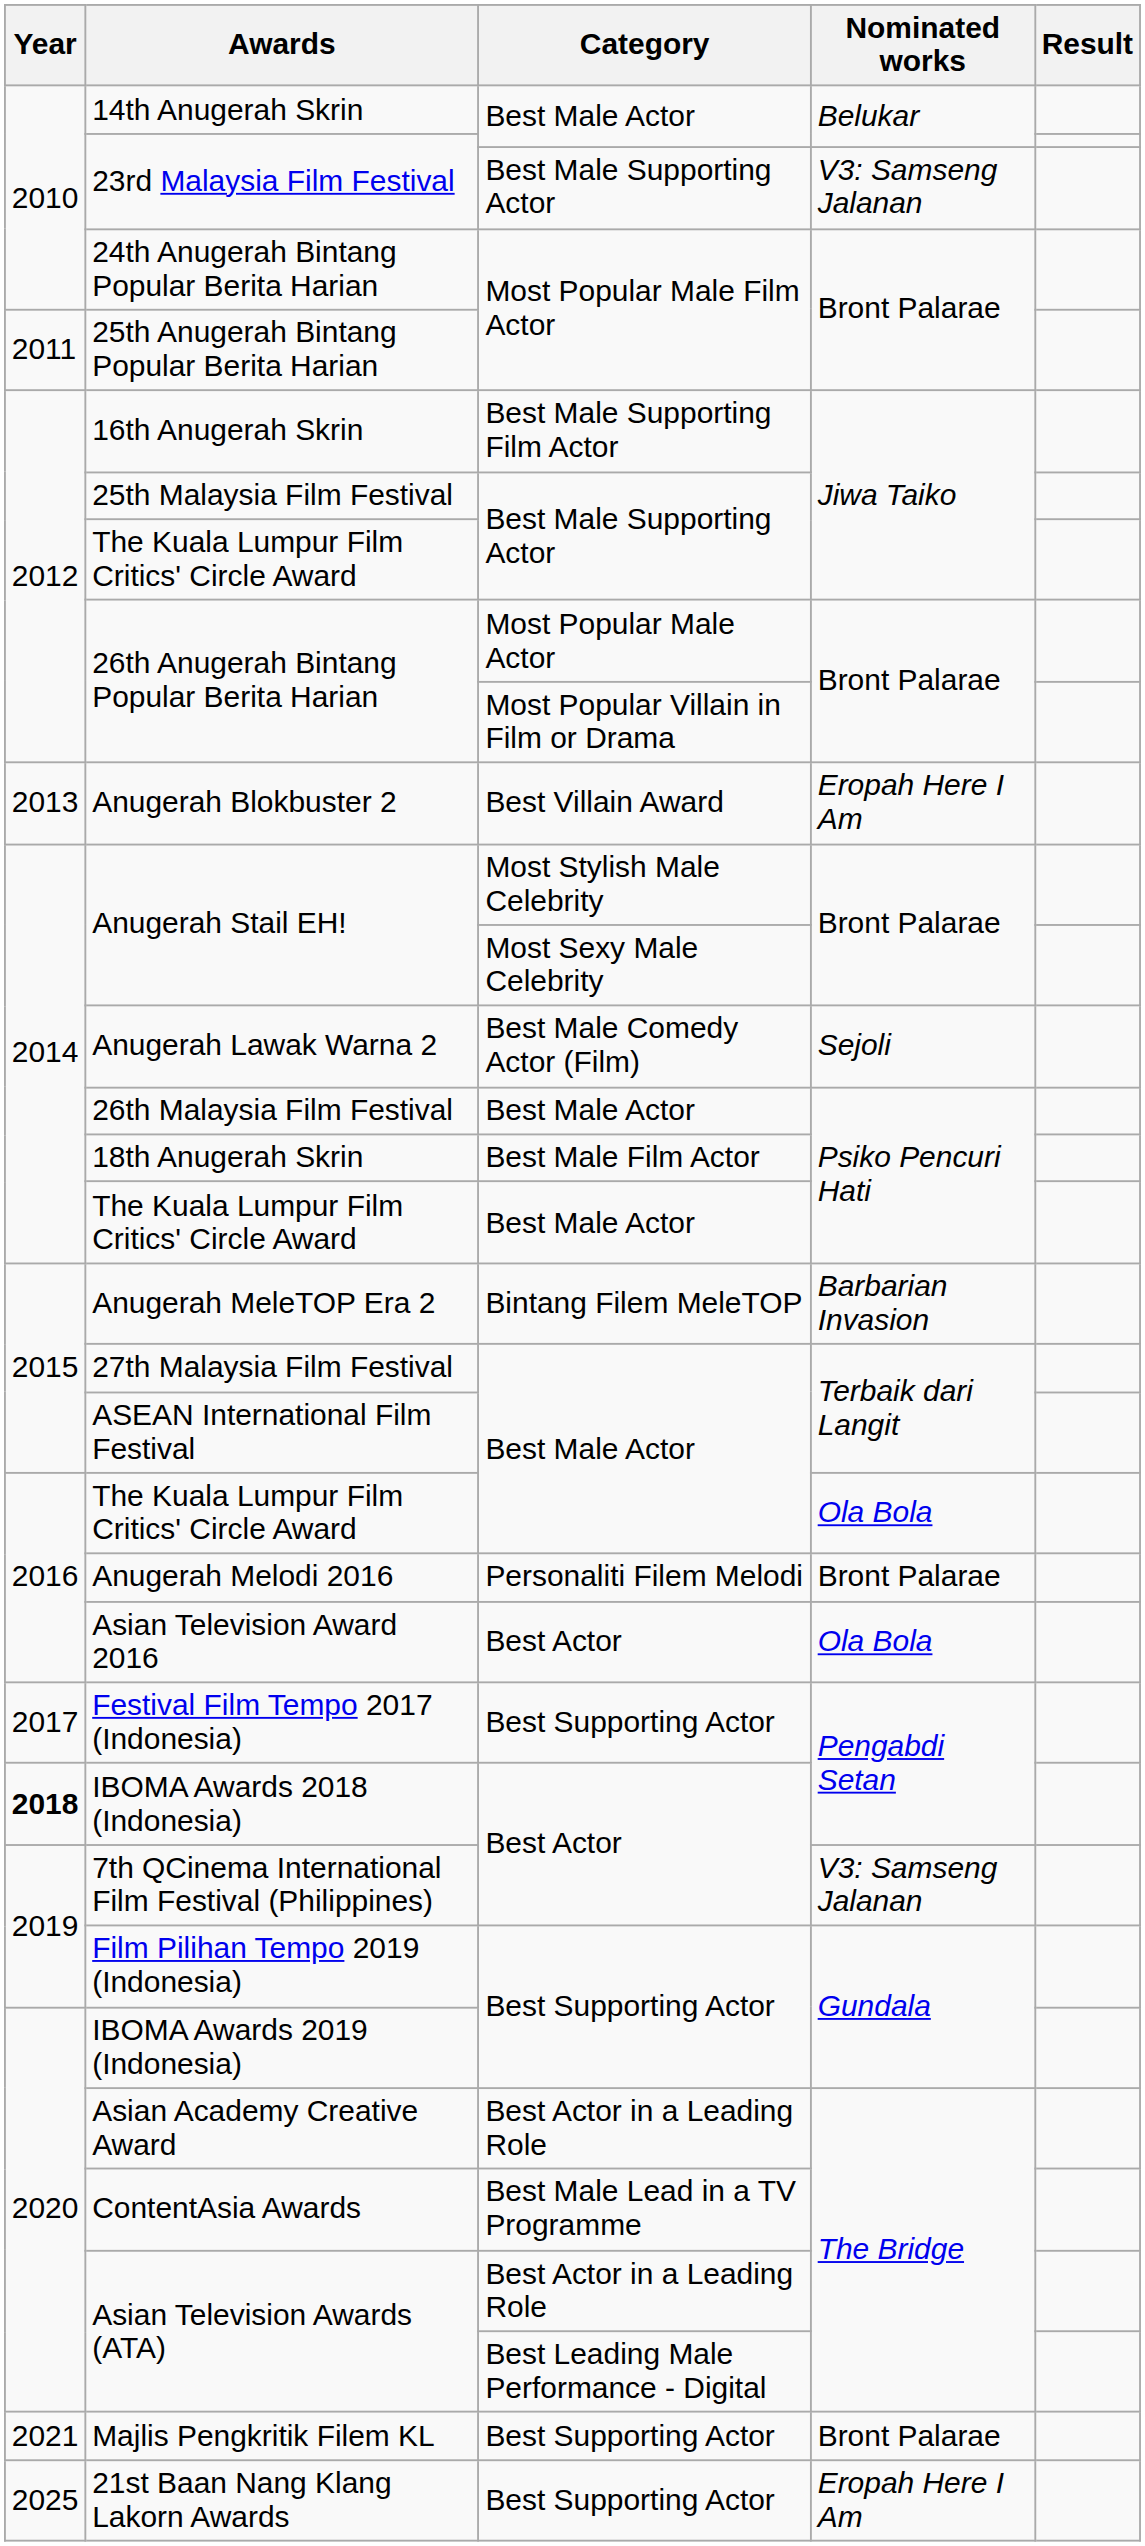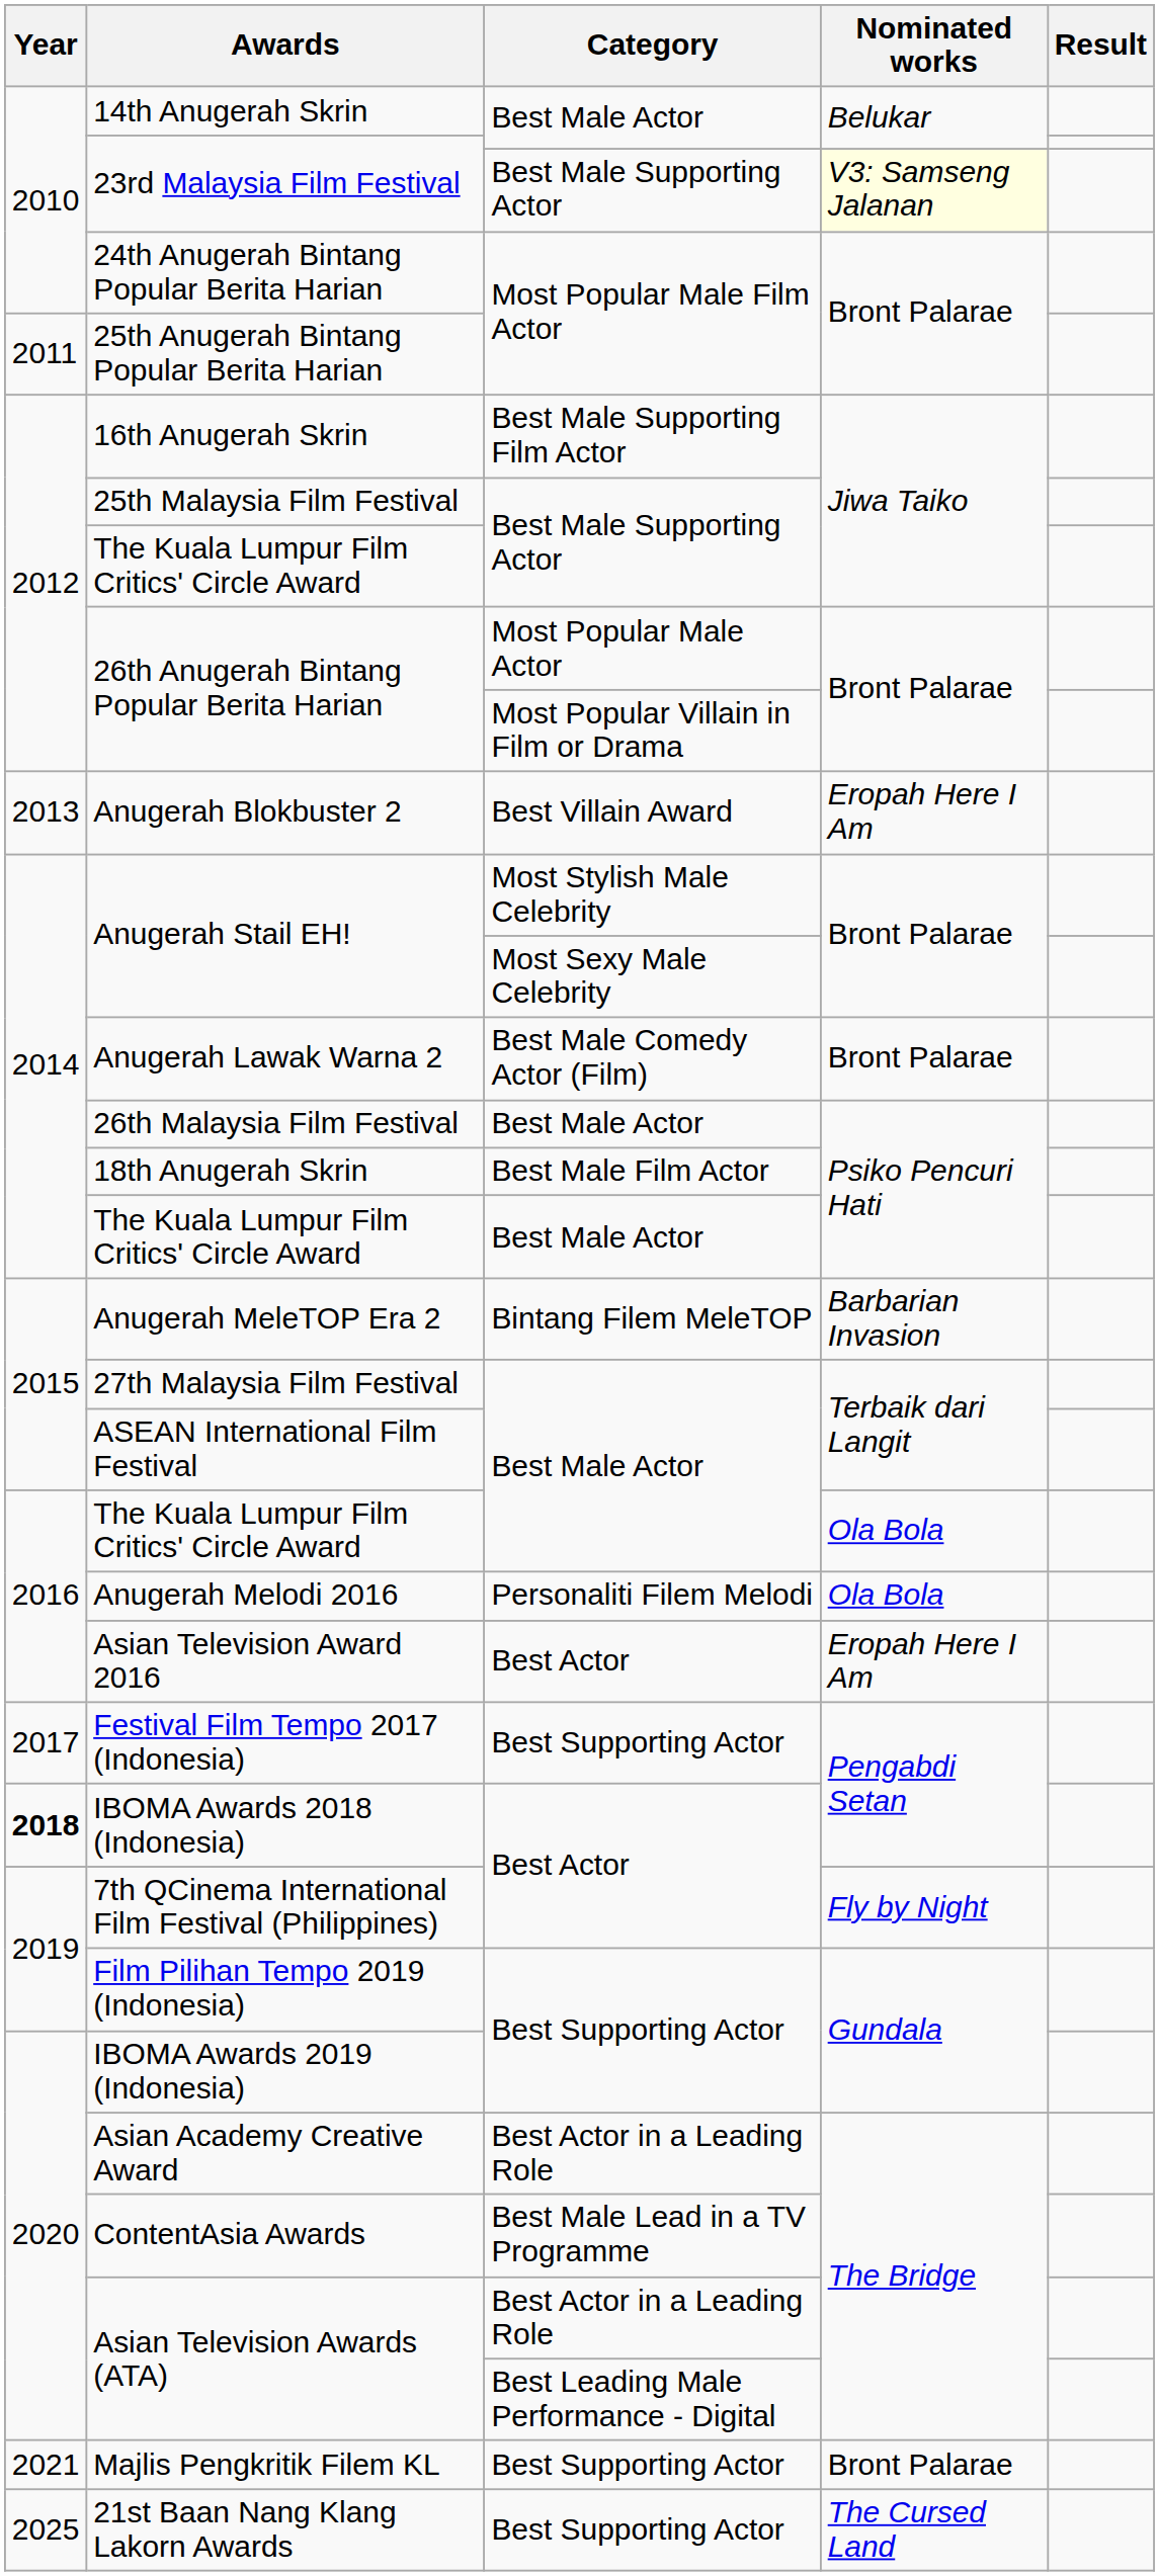 <table class="wikitable">
 <tr>
 <th>Year</th>
 <th>Awards</th>
 <th>Category</th>
 <th>Nominated works</th>
 <th>Result</th>
 </tr>
 <tr>
 <td rowspan="4">2010</td>
 <td>14th Anugerah Skrin</td>
 <td rowspan="2">Best Male Actor</td>
 <td rowspan="2"><em>Belukar</em></td>
 <td></td>
 </tr>
 <tr>
 <td rowspan="2">23rd <a href='#'>Malaysia Film Festival</a></td>
 <td></td>
 </tr>
 <tr>
 <td>Best Male Supporting Actor</td>
-<td><em>V3: Samseng Jalanan</em></td>
+<td style="background: lightyellow;"><em>V3: Samseng Jalanan</em></td>
 <td></td>
 </tr>
 <tr>
 <td>24th Anugerah Bintang Popular Berita Harian</td>
 <td rowspan="2">Most Popular Male Film Actor</td>
 <td rowspan="2">Bront Palarae</td>
 <td></td>
 </tr>
 <tr>
 <td>2011</td>
 <td>25th Anugerah Bintang Popular Berita Harian</td>
 <td></td>
 </tr>
 <tr>
 <td rowspan="5">2012</td>
 <td>16th Anugerah Skrin</td>
 <td>Best Male Supporting Film Actor</td>
 <td rowspan="3"><em>Jiwa Taiko</em></td>
 <td></td>
 </tr>
 <tr>
 <td>25th Malaysia Film Festival</td>
 <td rowspan="2">Best Male Supporting Actor</td>
 <td></td>
 </tr>
 <tr>
 <td>The Kuala Lumpur Film Critics' Circle Award</td>
 <td></td>
 </tr>
 <tr>
 <td rowspan="2">26th Anugerah Bintang Popular Berita Harian</td>
 <td>Most Popular Male Actor</td>
 <td rowspan="2">Bront Palarae</td>
 <td></td>
 </tr>
 <tr>
 <td>Most Popular Villain in Film or Drama</td>
 <td></td>
 </tr>
 <tr>
 <td>2013</td>
 <td>Anugerah Blokbuster 2</td>
 <td>Best Villain Award</td>
 <td><em>Eropah Here I Am</em></td>
 <td></td>
 </tr>
 <tr>
 <td rowspan="6">2014</td>
 <td rowspan="2">Anugerah Stail EH!</td>
 <td>Most Stylish Male Celebrity</td>
 <td rowspan="2">Bront Palarae</td>
 <td></td>
 </tr>
 <tr>
 <td>Most Sexy Male Celebrity</td>
 <td></td>
 </tr>
 <tr>
 <td>Anugerah Lawak Warna 2</td>
 <td>Best Male Comedy Actor (Film)</td>
-<td><em>Sejoli</em></td>
+<td>Bront Palarae</td>
 <td></td>
 </tr>
 <tr>
 <td>26th Malaysia Film Festival</td>
 <td>Best Male Actor</td>
 <td rowspan="3"><em>Psiko Pencuri Hati</em></td>
 <td></td>
 </tr>
 <tr>
 <td>18th Anugerah Skrin</td>
 <td>Best Male Film Actor</td>
 <td></td>
 </tr>
 <tr>
 <td>The Kuala Lumpur Film Critics' Circle Award</td>
 <td>Best Male Actor</td>
 <td></td>
 </tr>
 <tr>
 <td rowspan="3">2015</td>
 <td>Anugerah MeleTOP Era 2</td>
 <td>Bintang Filem MeleTOP</td>
 <td><em>Barbarian Invasion</em></td>
 <td></td>
 </tr>
 <tr>
 <td>27th Malaysia Film Festival</td>
 <td rowspan="3">Best Male Actor</td>
 <td rowspan="2"><em>Terbaik dari Langit</em></td>
 <td></td>
 </tr>
 <tr>
 <td>ASEAN International Film Festival</td>
 <td></td>
 </tr>
 <tr>
 <td rowspan="3">2016</td>
 <td>The Kuala Lumpur Film Critics' Circle Award</td>
 <td><em><a href='#'>Ola Bola</a></em></td>
 <td></td>
 </tr>
 <tr>
 <td>Anugerah Melodi 2016</td>
 <td>Personaliti Filem Melodi</td>
-<td>Bront Palarae</td>
+<td><em><a href='#'>Ola Bola</a></em></td>
 <td></td>
 </tr>
 <tr>
 <td>Asian Television Award 2016</td>
 <td>Best Actor</td>
-<td><em><a href='#'>Ola Bola</a></em></td>
+<td><em>Eropah Here I Am</em></td>
 <td></td>
 </tr>
 <tr>
 <td>2017</td>
 <td><a href='#'>Festival Film Tempo</a> 2017 (Indonesia)</td>
 <td>Best Supporting Actor</td>
 <td rowspan="2"><em><a href='#'>Pengabdi Setan</a></em></td>
 <td></td>
 </tr>
 <tr>
 <td><strong>2018</strong></td>
 <td>IBOMA Awards 2018 (Indonesia)</td>
 <td rowspan="2">Best Actor</td>
 <td></td>
 </tr>
 <tr>
 <td rowspan="2">2019</td>
 <td>7th QCinema International Film Festival (Philippines)</td>
-<td><em>V3: Samseng Jalanan</em></td>
+<td><em><a href='#'>Fly by Night</a></em></td>
 <td></td>
 </tr>
 <tr>
 <td><a href='#'>Film Pilihan Tempo</a> 2019 (Indonesia)</td>
 <td rowspan="2">Best Supporting Actor</td>
 <td rowspan="2"><em><a href='#'>Gundala</a></em></td>
 <td></td>
 </tr>
 <tr>
 <td rowspan="5">2020</td>
 <td>IBOMA Awards 2019 (Indonesia)</td>
 <td></td>
 </tr>
 <tr>
 <td>Asian Academy Creative Award</td>
 <td>Best Actor in a Leading Role</td>
 <td rowspan="4"><em><a href='#'>The Bridge</a></em></td>
 <td></td>
 </tr>
 <tr>
 <td>ContentAsia Awards</td>
 <td>Best Male Lead in a TV Programme</td>
 <td></td>
 </tr>
 <tr>
 <td rowspan="2">Asian Television Awards (ATA)</td>
 <td>Best Actor in a Leading Role</td>
 <td></td>
 </tr>
 <tr>
 <td>Best Leading Male Performance - Digital</td>
 <td></td>
 </tr>
 <tr>
 <td>2021</td>
 <td>Majlis Pengkritik Filem KL</td>
 <td>Best Supporting Actor</td>
 <td>Bront Palarae</td>
 <td></td>
 </tr>
 <tr>
 <td>2025</td>
 <td>21st Baan Nang Klang Lakorn Awards</td>
 <td>Best Supporting Actor</td>
-<td><em>Eropah Here I Am</em></td>
+<td><em><a href='#'>The Cursed Land</a></em></td>
 <td></td>
 </tr>
 </table>
